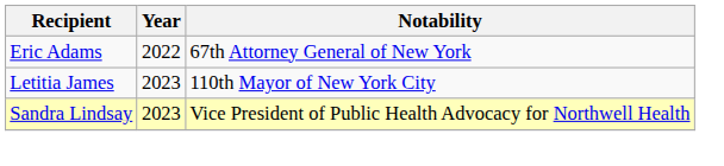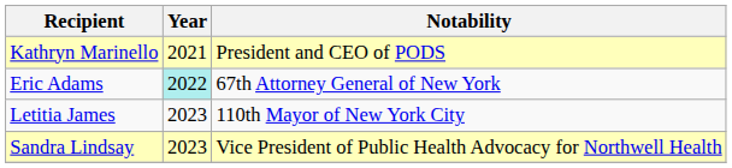 <table class="wikitable">
 <tr>
 <th>Recipient</th>
 <th>Year</th>
 <th>Notability</th>
 </tr>
 <tr>
+<td style="background:#ffffbb;"><a href='#'>Kathryn Marinello</a></td>
+<td style="background-color:#ffffbb">2021</td>
+<td style="background-color:#ffffbb">President and CEO of <a href='#'>PODS</a></td>
+</tr>
+<tr>
 <td><a href='#'>Eric Adams</a></td>
-<td>2022</td>
+<td style="background: paleturquoise;">2022</td>
 <td>67th <a href='#'>Attorney General of New York</a></td>
 </tr>
 <tr>
 <td><a href='#'>Letitia James</a></td>
 <td>2023</td>
 <td>110th <a href='#'>Mayor of New York City</a></td>
 </tr>
 <tr>
 <td style="background:#ffffbb;"><a href='#'>Sandra Lindsay</a></td>
 <td style="background:#ffffbb;">2023</td>
 <td style="background:#ffffbb;">Vice President of Public Health Advocacy for <a href='#'>Northwell Health</a></td>
 </tr>
 <tr>
 </tr>
 </table>
